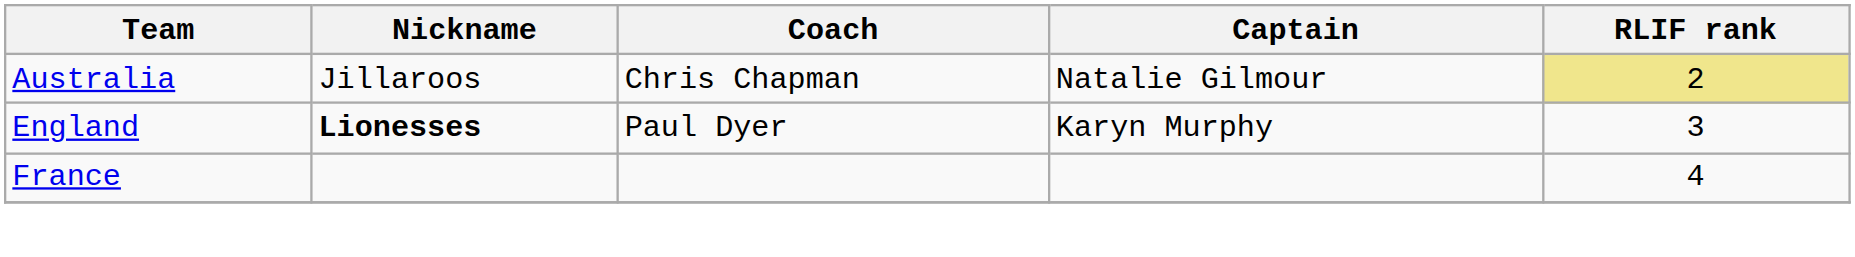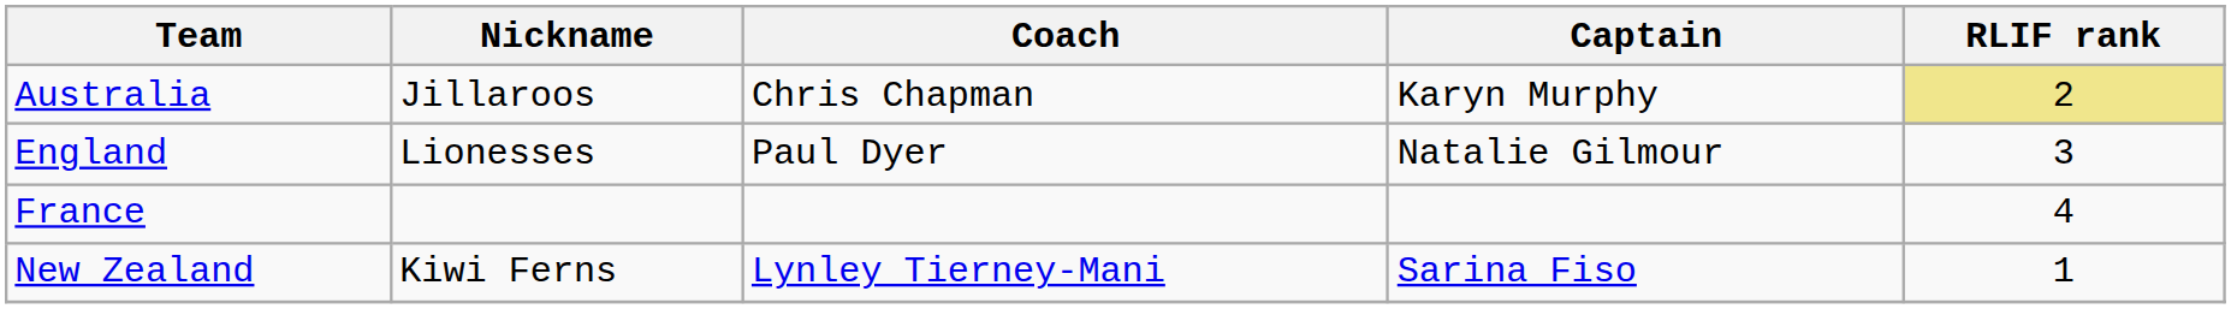 <table class="wikitable sortable" style="width:90%;">
 <tr>
 <th>Team</th>
 <th>Nickname</th>
 <th>Coach</th>
 <th>Captain</th>
 <th>RLIF rank</th>
 </tr>
 <tr>
 <td> <a href='#'>Australia</a></td>
 <td>Jillaroos</td>
 <td>Chris Chapman</td>
-<td>Natalie Gilmour</td>
+<td>Karyn Murphy</td>
 <td style="background: khaki; text-align: center;">2</td>
 </tr>
 <tr>
 <td> <a href='#'>England</a></td>
-<td><strong>Lionesses</strong></td>
+<td>Lionesses</td>
 <td>Paul Dyer</td>
-<td>Karyn Murphy</td>
+<td>Natalie Gilmour</td>
 <td style="text-align: center;">3</td>
 </tr>
 <tr>
 <td> <a href='#'>France</a></td>
 <td></td>
 <td></td>
 <td></td>
 <td style="text-align: center;">4</td>
 </tr>
 <tr>
+<td> <a href='#'>New Zealand</a></td>
+<td>Kiwi Ferns</td>
+<td><a href='#'>Lynley Tierney-Mani</a></td>
+<td><a href='#'>Sarina Fiso</a></td>
+<td style="text-align: center;">1</td>
+</tr>
+<tr>
 </tr>
 </table>
